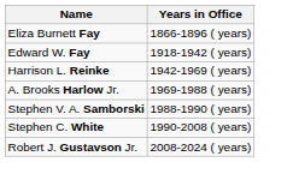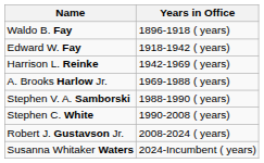 <table class="wikitable">
 <tr>
 <th>Name</th>
 <th>Years in Office</th>
 </tr>
 <tr>
-<td>Eliza Burnett <strong>Fay</strong></td>
-<td>1866-1896 ( years)</td>
+<td>Waldo B. <strong>Fay</strong></td>
+<td>1896-1918 ( years)</td>
 </tr>
 <tr>
 <td>Edward W. <strong>Fay</strong></td>
 <td>1918-1942 ( years)</td>
 </tr>
 <tr>
 <td>Harrison L. <strong>Reinke</strong></td>
 <td>1942-1969 ( years)</td>
 </tr>
 <tr>
 <td>A. Brooks <strong>Harlow</strong> Jr.</td>
 <td>1969-1988 ( years)</td>
 </tr>
 <tr>
 <td>Stephen V. A. <strong>Samborski</strong></td>
 <td>1988-1990 ( years)</td>
 </tr>
 <tr>
 <td>Stephen C. <strong>White</strong></td>
 <td>1990-2008 ( years)</td>
 </tr>
 <tr>
 <td>Robert J. <strong>Gustavson</strong> Jr.</td>
 <td>2008-2024 ( years)</td>
 </tr>
+<tr>
+<td>Susanna Whitaker <strong>Waters</strong></td>
+<td>2024-Incumbent ( years)<br></td>
+</tr>
 </table>
